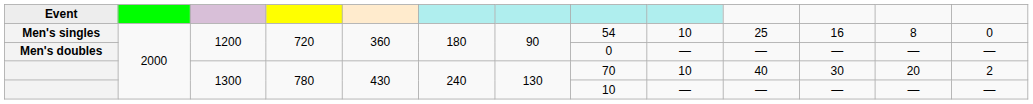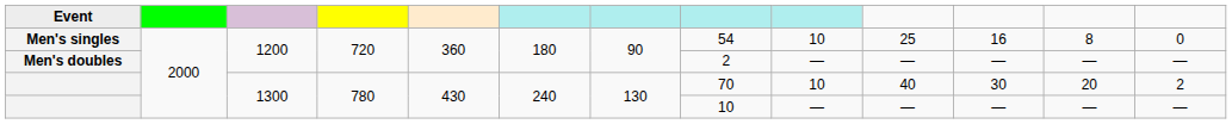 <table class="wikitable" style="font-size:90%;text-align:center">
 <tr>
 <td style="width:130px; background:#ededed;"><strong>Event</strong></td>
 <td style="width:80px; background:lime;"><strong></strong></td>
 <td style="width:85px; background:thistle;"></td>
 <td style="width:85px; background:#ff0;"></td>
 <td style="width:85px; background:#ffebcd;"></td>
 <td style="width:85px; background:#afeeee;"></td>
 <td style="width:85px; background:#afeeee;"></td>
 <td style="width:85px; background:#afeeee;"></td>
 <td style="width:85px; background:#afeeee;"></td>
 <td style="width:85px;"></td>
 <td style="width:85px;"></td>
 <td style="width:85px;"></td>
 <td style="width:85px;"></td>
 </tr>
 <tr>
 <th style="background:#f3f3f3;">Men's singles</th>
 <td rowspan="4">2000</td>
 <td rowspan="2">1200</td>
 <td rowspan="2">720</td>
 <td rowspan="2">360</td>
 <td rowspan="2">180</td>
 <td rowspan="2">90</td>
 <td>54</td>
 <td>10</td>
 <td>25</td>
 <td>16</td>
 <td>8</td>
 <td>0</td>
 </tr>
 <tr>
 <th style="background:#f3f3f3;">Men's doubles</th>
-<td>0</td>
+<td>2</td>
 <td>—</td>
 <td>—</td>
 <td>—</td>
 <td>—</td>
 <td>—</td>
 </tr>
 <tr>
 <th style="background:#f3f3f3;"></th>
 <td rowspan="2">1300</td>
 <td rowspan="2">780</td>
 <td rowspan="2">430</td>
 <td rowspan="2">240</td>
 <td rowspan="2">130</td>
 <td>70</td>
 <td>10</td>
 <td>40</td>
 <td>30</td>
 <td>20</td>
 <td>2</td>
 </tr>
 <tr>
 <th style="background:#f3f3f3;"></th>
 <td>10</td>
 <td>—</td>
 <td>—</td>
 <td>—</td>
 <td>—</td>
 <td>—</td>
 </tr>
 </table>
